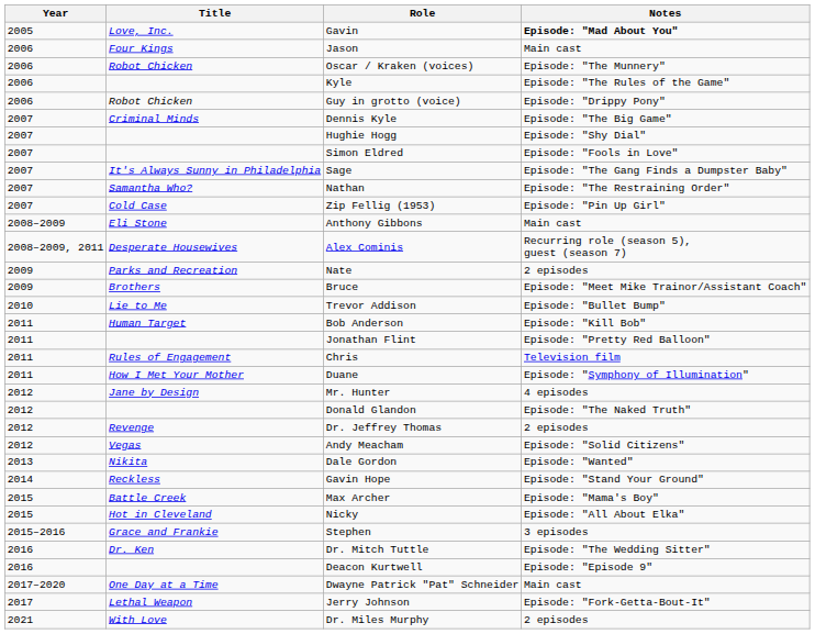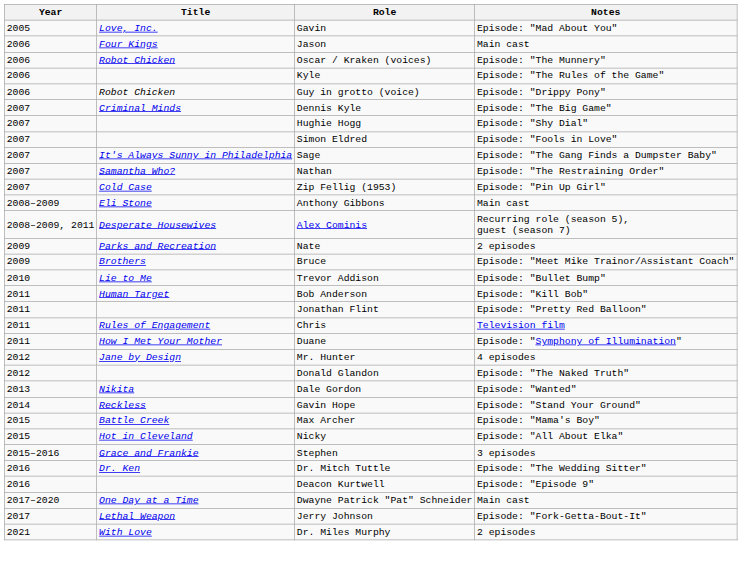 <table class="wikitable sortable">
 <tr>
 <th>Year</th>
 <th>Title</th>
 <th>Role</th>
 <th class="unsortable">Notes</th>
 </tr>
 <tr>
 <td>2005</td>
 <td><em><a href='#'>Love, Inc.</a></em></td>
 <td>Gavin</td>
-<td><strong>Episode: "Mad About You"</strong></td>
+<td>Episode: "Mad About You"</td>
 </tr>
 <tr>
 <td>2006</td>
 <td><em><a href='#'>Four Kings</a></em></td>
 <td>Jason</td>
 <td>Main cast</td>
 </tr>
 <tr>
 <td>2006</td>
 <td><em><a href='#'>Robot Chicken</a></em></td>
 <td>Oscar / Kraken (voices)</td>
 <td>Episode: "The Munnery"</td>
 </tr>
 <tr>
 <td>2006</td>
 <td><em></em></td>
 <td>Kyle</td>
 <td>Episode: "The Rules of the Game"</td>
 </tr>
 <tr>
 <td>2006</td>
 <td><em>Robot Chicken</em></td>
 <td>Guy in grotto (voice)</td>
 <td>Episode: "Drippy Pony"</td>
 </tr>
 <tr>
 <td>2007</td>
 <td><em><a href='#'>Criminal Minds</a></em></td>
 <td>Dennis Kyle</td>
 <td>Episode: "The Big Game"</td>
 </tr>
 <tr>
 <td>2007</td>
 <td><em></em></td>
 <td>Hughie Hogg</td>
 <td>Episode: "Shy Dial"</td>
 </tr>
 <tr>
 <td>2007</td>
 <td><em></em></td>
 <td>Simon Eldred</td>
 <td>Episode: "Fools in Love"</td>
 </tr>
 <tr>
 <td>2007</td>
 <td><em><a href='#'>It's Always Sunny in Philadelphia</a></em></td>
 <td>Sage</td>
 <td>Episode: "The Gang Finds a Dumpster Baby"</td>
 </tr>
 <tr>
 <td>2007</td>
 <td><em><a href='#'>Samantha Who?</a></em></td>
 <td>Nathan</td>
 <td>Episode: "The Restraining Order"</td>
 </tr>
 <tr>
 <td>2007</td>
 <td><em><a href='#'>Cold Case</a></em></td>
 <td>Zip Fellig (1953)</td>
 <td>Episode: "Pin Up Girl"</td>
 </tr>
 <tr>
 <td>2008–2009</td>
 <td><em><a href='#'>Eli Stone</a></em></td>
 <td>Anthony Gibbons</td>
 <td>Main cast</td>
 </tr>
 <tr>
 <td>2008–2009, 2011</td>
 <td><em><a href='#'>Desperate Housewives</a></em></td>
 <td><a href='#'>Alex Cominis</a></td>
 <td>Recurring role (season 5),<br>guest (season 7)</td>
 </tr>
 <tr>
 <td>2009</td>
 <td><em><a href='#'>Parks and Recreation</a></em></td>
 <td>Nate</td>
 <td>2 episodes</td>
 </tr>
 <tr>
 <td>2009</td>
 <td><em><a href='#'>Brothers</a></em></td>
 <td>Bruce</td>
 <td>Episode: "Meet Mike Trainor/Assistant Coach"</td>
 </tr>
 <tr>
 <td>2010</td>
 <td><em><a href='#'>Lie to Me</a></em></td>
 <td>Trevor Addison</td>
 <td>Episode: "Bullet Bump"</td>
 </tr>
 <tr>
 <td>2011</td>
 <td><em><a href='#'>Human Target</a></em></td>
 <td>Bob Anderson</td>
 <td>Episode: "Kill Bob"</td>
 </tr>
 <tr>
 <td>2011</td>
 <td><em></em></td>
 <td>Jonathan Flint</td>
 <td>Episode: "Pretty Red Balloon"</td>
 </tr>
 <tr>
 <td>2011</td>
 <td><em><a href='#'>Rules of Engagement</a></em></td>
 <td>Chris</td>
 <td><a href='#'>Television film</a></td>
 </tr>
 <tr>
 <td>2011</td>
 <td><em><a href='#'>How I Met Your Mother</a></em></td>
 <td>Duane</td>
 <td>Episode: "<a href='#'>Symphony of Illumination</a>"</td>
 </tr>
 <tr>
 <td>2012</td>
 <td><em><a href='#'>Jane by Design</a></em></td>
 <td>Mr. Hunter</td>
 <td>4 episodes</td>
 </tr>
 <tr>
 <td>2012</td>
 <td><em></em></td>
 <td>Donald Glandon</td>
 <td>Episode: "The Naked Truth"</td>
 </tr>
 <tr>
-<td>2012</td>
-<td><em><a href='#'>Revenge</a></em></td>
-<td>Dr. Jeffrey Thomas</td>
-<td>2 episodes</td>
-</tr>
-<tr>
-<td>2012</td>
-<td><em><a href='#'>Vegas</a></em></td>
-<td>Andy Meacham</td>
-<td>Episode: "Solid Citizens"</td>
-</tr>
-<tr>
 <td>2013</td>
 <td><em><a href='#'>Nikita</a></em></td>
 <td>Dale Gordon</td>
 <td>Episode: "Wanted"</td>
 </tr>
 <tr>
 <td>2014</td>
 <td><em><a href='#'>Reckless</a></em></td>
 <td>Gavin Hope</td>
 <td>Episode: "Stand Your Ground"</td>
 </tr>
 <tr>
 <td>2015</td>
 <td><em><a href='#'>Battle Creek</a></em></td>
 <td>Max Archer</td>
 <td>Episode: "Mama's Boy"</td>
 </tr>
 <tr>
 <td>2015</td>
 <td><em><a href='#'>Hot in Cleveland</a></em></td>
 <td>Nicky</td>
 <td>Episode: "All About Elka"</td>
 </tr>
 <tr>
 <td>2015–2016</td>
 <td><em><a href='#'>Grace and Frankie</a></em></td>
 <td>Stephen</td>
 <td>3 episodes</td>
 </tr>
 <tr>
 <td>2016</td>
 <td><em><a href='#'>Dr. Ken</a></em></td>
 <td>Dr. Mitch Tuttle</td>
 <td>Episode: "The Wedding Sitter"</td>
 </tr>
 <tr>
 <td>2016</td>
 <td><em></em></td>
 <td>Deacon Kurtwell</td>
 <td>Episode: "Episode 9"</td>
 </tr>
 <tr>
 <td>2017–2020</td>
 <td><em><a href='#'>One Day at a Time</a></em></td>
 <td>Dwayne Patrick "Pat" Schneider</td>
 <td>Main cast</td>
 </tr>
 <tr>
 <td>2017</td>
 <td><em><a href='#'>Lethal Weapon</a></em></td>
 <td>Jerry Johnson</td>
 <td>Episode: "Fork-Getta-Bout-It"</td>
 </tr>
 <tr>
 <td>2021</td>
 <td><em><a href='#'>With Love</a></em></td>
 <td>Dr. Miles Murphy</td>
 <td>2 episodes</td>
 </tr>
 </table>
